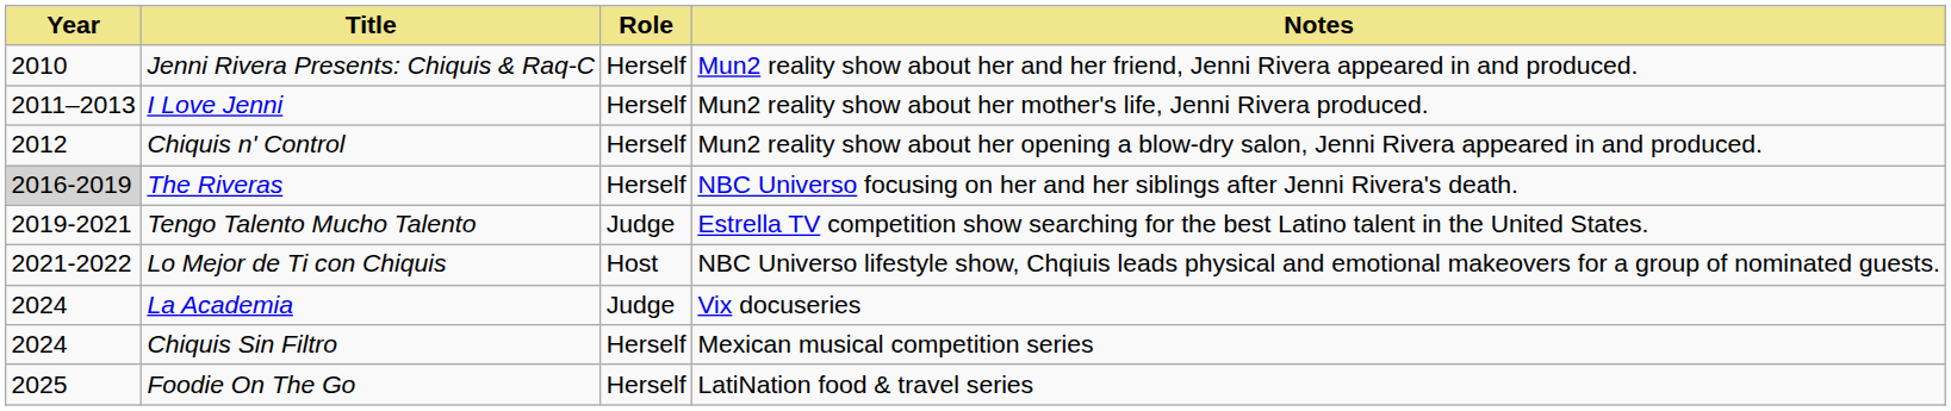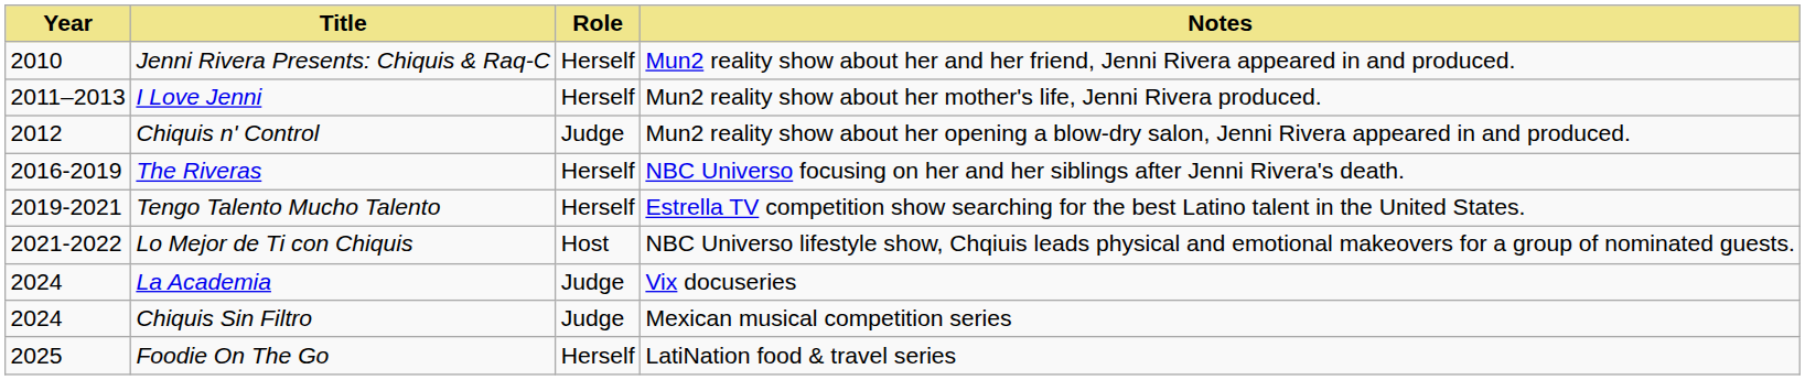 <table class="wikitable">
 <tr>
 <td style="background:Khaki; color:black" align=center><strong>Year</strong></td>
 <td style="background:Khaki; color:black" align=center><strong>Title</strong></td>
 <td style="background:Khaki; color:black" align=center><strong>Role</strong></td>
 <td style="background:Khaki; color:black" align=center class="unsortable"><strong>Notes</strong></td>
 </tr>
 <tr>
 <td>2010</td>
 <td><em>Jenni Rivera Presents: Chiquis & Raq-C</em></td>
 <td>Herself</td>
 <td><a href='#'>Mun2</a> reality show about her and her friend, Jenni Rivera appeared in and produced.</td>
 </tr>
 <tr>
 <td>2011–2013</td>
 <td><em><a href='#'>I Love Jenni</a></em></td>
 <td>Herself</td>
 <td>Mun2 reality show about her mother's life, Jenni Rivera produced.</td>
 </tr>
 <tr>
 <td>2012</td>
 <td><em>Chiquis n' Control</em></td>
-<td>Herself</td>
+<td>Judge</td>
 <td>Mun2 reality show about her opening a blow-dry salon, Jenni Rivera appeared in and produced.</td>
 </tr>
 <tr>
-<td style="background: lightgrey;">2016-2019</td>
+<td>2016-2019</td>
 <td><em><a href='#'>The Riveras</a></em></td>
 <td>Herself</td>
 <td><a href='#'>NBC Universo</a> focusing on her and her siblings after Jenni Rivera's death.</td>
 </tr>
 <tr>
 <td>2019-2021</td>
 <td><em>Tengo Talento Mucho Talento</em></td>
-<td>Judge</td>
+<td>Herself</td>
 <td><a href='#'>Estrella TV</a> competition show searching for the best Latino talent in the United States.</td>
 </tr>
 <tr>
 <td>2021-2022</td>
 <td><em>Lo Mejor de Ti con Chiquis</em></td>
 <td>Host</td>
 <td>NBC Universo lifestyle show, Chqiuis leads physical and emotional makeovers for a group of nominated guests.</td>
 </tr>
 <tr>
 <td>2024</td>
 <td><em><a href='#'>La Academia</a></em></td>
 <td>Judge</td>
 <td><a href='#'>Vix</a> docuseries</td>
 </tr>
 <tr>
 <td>2024</td>
 <td><em>Chiquis Sin Filtro</em></td>
-<td>Herself</td>
+<td>Judge</td>
 <td>Mexican musical competition series</td>
 </tr>
 <tr>
 <td>2025</td>
 <td><em>Foodie On The Go</em></td>
 <td>Herself</td>
 <td>LatiNation food & travel series</td>
 </tr>
 </table>
